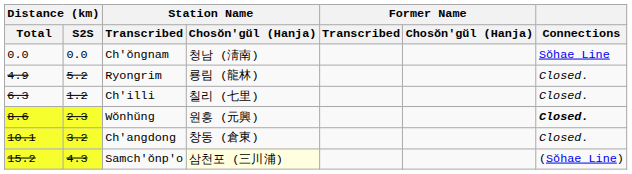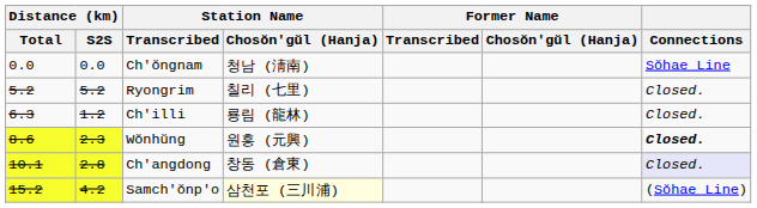 <table class="wikitable" style="font-size:90%;">
 <tr>
 <th colspan="2">Distance (km)</th>
 <th colspan="2">Station Name</th>
 <th colspan="2">Former Name</th>
 <th></th>
 </tr>
 <tr>
 <th>Total</th>
 <th>S2S</th>
 <th>Transcribed</th>
 <th>Chosŏn'gŭl (Hanja)</th>
 <th>Transcribed</th>
 <th>Chosŏn'gŭl (Hanja)</th>
 <th>Connections</th>
 </tr>
 <tr>
 <td>0.0</td>
 <td>0.0</td>
 <td>Ch'ŏngnam</td>
 <td>청남 (淸南)</td>
 <td></td>
 <td></td>
 <td><a href='#'>Sŏhae Line</a></td>
 </tr>
 <tr>
-<td><del>4.9</del></td>
+<td><del>5.2</del></td>
 <td><del>5.2</del></td>
 <td>Ryongrim</td>
-<td>룡림 (龍林)</td>
+<td>칠리 (七里)</td>
 <td></td>
 <td></td>
 <td><em>Closed.</em></td>
 </tr>
 <tr>
 <td><del>6.3</del></td>
 <td><del>1.2</del></td>
 <td>Ch'illi</td>
-<td>칠리 (七里)</td>
+<td>룡림 (龍林)</td>
 <td></td>
 <td></td>
 <td><em>Closed.</em></td>
 </tr>
 <tr>
 <td bgcolor=#F7FE2E><del>8.6</del></td>
 <td bgcolor=#F7FE2E><del>2.3</del></td>
 <td>Wŏnhŭng</td>
 <td>원흥 (元興)</td>
 <td></td>
 <td></td>
 <td><strong><em>Closed.</em></strong></td>
 </tr>
 <tr>
 <td bgcolor=#F7FE2E><del>10.1</del></td>
-<td bgcolor=#F7FE2E><del>3.2</del></td>
+<td bgcolor=#F7FE2E><del>2.8</del></td>
 <td>Ch'angdong</td>
 <td>창동 (倉東)</td>
 <td></td>
 <td></td>
-<td><em>Closed.</em></td>
+<td style="background: lavender;"><em>Closed.</em></td>
 </tr>
 <tr>
 <td bgcolor=#F7FE2E><del>15.2</del></td>
-<td bgcolor=#F7FE2E><del>4.3</del></td>
+<td bgcolor=#F7FE2E><del>4.2</del></td>
 <td>Samch'ŏnp'o</td>
 <td style="background: lightyellow;">삼천포 (三川浦)</td>
 <td></td>
 <td></td>
 <td>(<a href='#'>Sŏhae Line</a>)</td>
 </tr>
 </table>
